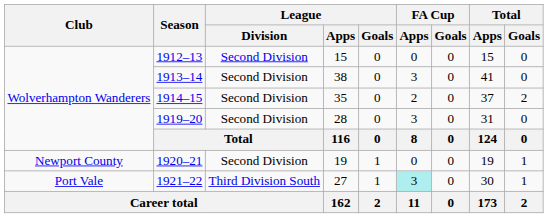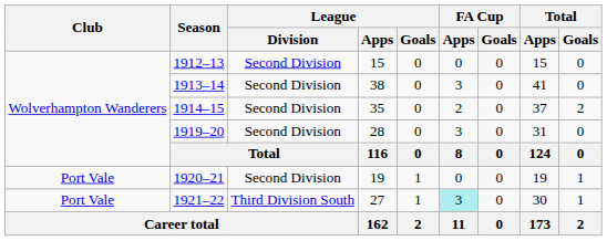 <table class="wikitable" style="text-align: center;">
 <tr>
 <th rowspan="2">Club</th>
 <th rowspan="2">Season</th>
 <th colspan="3">League</th>
 <th colspan="2">FA Cup</th>
 <th colspan="2">Total</th>
 </tr>
 <tr>
 <th>Division</th>
 <th>Apps</th>
 <th>Goals</th>
 <th>Apps</th>
 <th>Goals</th>
 <th>Apps</th>
 <th>Goals</th>
 </tr>
 <tr>
 <td rowspan="5"><a href='#'>Wolverhampton Wanderers</a></td>
 <td><a href='#'>1912–13</a></td>
 <td><a href='#'>Second Division</a></td>
 <td>15</td>
 <td>0</td>
 <td>0</td>
 <td>0</td>
 <td>15</td>
 <td>0</td>
 </tr>
 <tr>
 <td><a href='#'>1913–14</a></td>
 <td>Second Division</td>
 <td>38</td>
 <td>0</td>
 <td>3</td>
 <td>0</td>
 <td>41</td>
 <td>0</td>
 </tr>
 <tr>
 <td><a href='#'>1914–15</a></td>
 <td>Second Division</td>
 <td>35</td>
 <td>0</td>
 <td>2</td>
 <td>0</td>
 <td>37</td>
 <td>2</td>
 </tr>
 <tr>
 <td><a href='#'>1919–20</a></td>
 <td>Second Division</td>
 <td>28</td>
 <td>0</td>
 <td>3</td>
 <td>0</td>
 <td>31</td>
 <td>0</td>
 </tr>
 <tr>
 <th colspan="2">Total</th>
 <th>116</th>
 <th>0</th>
 <th>8</th>
 <th>0</th>
 <th>124</th>
 <th>0</th>
 </tr>
 <tr>
-<td><a href='#'>Newport County</a></td>
+<td><a href='#'>Port Vale</a></td>
 <td><a href='#'>1920–21</a></td>
 <td>Second Division</td>
 <td>19</td>
 <td>1</td>
 <td>0</td>
 <td>0</td>
 <td>19</td>
 <td>1</td>
 </tr>
 <tr>
 <td><a href='#'>Port Vale</a></td>
 <td><a href='#'>1921–22</a></td>
 <td><a href='#'>Third Division South</a></td>
 <td>27</td>
 <td>1</td>
 <td style="background: paleturquoise;">3</td>
 <td>0</td>
 <td>30</td>
 <td>1</td>
 </tr>
 <tr>
 <th colspan="3">Career total</th>
 <th>162</th>
 <th>2</th>
 <th>11</th>
 <th>0</th>
 <th>173</th>
 <th>2</th>
 </tr>
 </table>
